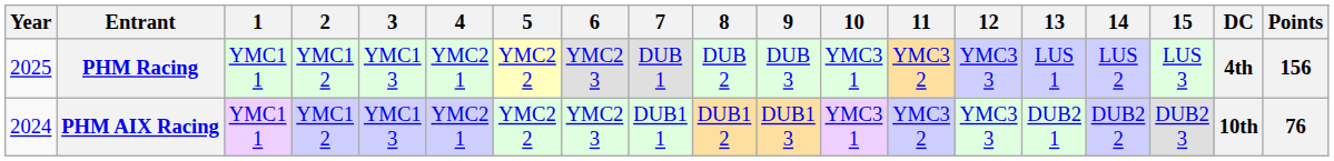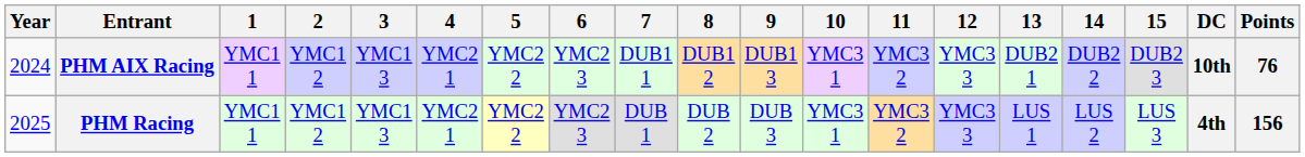 <table class="wikitable" style="text-align:center; font-size:85%">
 <tr>
 <th>Year</th>
 <th>Entrant</th>
 <th>1</th>
 <th>2</th>
 <th>3</th>
 <th>4</th>
 <th>5</th>
 <th>6</th>
 <th>7</th>
 <th>8</th>
 <th>9</th>
 <th>10</th>
 <th>11</th>
 <th>12</th>
 <th>13</th>
 <th>14</th>
 <th>15</th>
 <th>DC</th>
 <th>Points</th>
 </tr>
 <tr>
+<td><a href='#'>2024</a></td>
+<th nowrap><a href='#'>PHM AIX Racing</a></th>
+<td style="background:#EFCFFF;"><a href='#'>YMC1<br>1</a><br></td>
+<td style="background:#CFCFFF;"><a href='#'>YMC1<br>2</a><br></td>
+<td style="background:#CFCFFF;"><a href='#'>YMC1<br>3</a><br></td>
+<td style="background:#CFCFFF;"><a href='#'>YMC2<br>1</a><br></td>
+<td style="background:#DFFFDF;"><a href='#'>YMC2<br>2</a><br></td>
+<td style="background:#DFFFDF;"><a href='#'>YMC2<br>3</a><br></td>
+<td style="background:#DFFFDF;"><a href='#'>DUB1<br>1</a><br></td>
+<td style="background:#FFDF9F;"><a href='#'>DUB1<br>2</a><br></td>
+<td style="background:#FFDF9F;"><a href='#'>DUB1<br>3</a><br></td>
+<td style="background:#EFCFFF;"><a href='#'>YMC3<br>1</a><br></td>
+<td style="background:#CFCFFF;"><a href='#'>YMC3<br>2</a><br></td>
+<td style="background:#DFFFDF;"><a href='#'>YMC3<br>3</a><br></td>
+<td style="background:#DFFFDF;"><a href='#'>DUB2<br>1</a><br></td>
+<td style="background:#CFCFFF;"><a href='#'>DUB2<br>2</a><br></td>
+<td style="background:#DFDFDF;"><a href='#'>DUB2<br>3</a><br></td>
+<th>10th</th>
+<th>76</th>
+</tr>
+<tr>
 <td><a href='#'>2025</a></td>
 <th nowrap><a href='#'>PHM Racing</a></th>
 <td style="background:#DFFFDF;"><a href='#'>YMC1<br>1</a><br></td>
 <td style="background:#DFFFDF;"><a href='#'>YMC1<br>2</a><br></td>
 <td style="background:#DFFFDF;"><a href='#'>YMC1<br>3</a><br></td>
 <td style="background:#DFFFDF;"><a href='#'>YMC2<br>1</a><br></td>
 <td style="background:#FFFFBF;"><a href='#'>YMC2<br>2</a><br></td>
 <td style="background:#DFDFDF;"><a href='#'>YMC2<br>3</a><br></td>
 <td style="background:#DFDFDF;"><a href='#'>DUB<br>1</a><br></td>
 <td style="background:#DFFFDF;"><a href='#'>DUB<br>2</a><br></td>
 <td style="background:#DFFFDF;"><a href='#'>DUB<br>3</a><br></td>
 <td style="background:#DFFFDF;"><a href='#'>YMC3<br>1</a><br></td>
 <td style="background:#FFDF9F;"><a href='#'>YMC3<br>2</a><br></td>
 <td style="background:#CFCFFF;"><a href='#'>YMC3<br>3</a><br></td>
 <td style="background:#CFCFFF;"><a href='#'>LUS<br>1</a><br></td>
 <td style="background:#CFCFFF;"><a href='#'>LUS<br>2</a><br></td>
 <td style="background:#DFFFDF;"><a href='#'>LUS<br>3</a><br></td>
 <th>4th</th>
 <th>156</th>
 </tr>
-<tr>
-<td><a href='#'>2024</a></td>
-<th nowrap><a href='#'>PHM AIX Racing</a></th>
-<td style="background:#EFCFFF;"><a href='#'>YMC1<br>1</a><br></td>
-<td style="background:#CFCFFF;"><a href='#'>YMC1<br>2</a><br></td>
-<td style="background:#CFCFFF;"><a href='#'>YMC1<br>3</a><br></td>
-<td style="background:#CFCFFF;"><a href='#'>YMC2<br>1</a><br></td>
-<td style="background:#DFFFDF;"><a href='#'>YMC2<br>2</a><br></td>
-<td style="background:#DFFFDF;"><a href='#'>YMC2<br>3</a><br></td>
-<td style="background:#DFFFDF;"><a href='#'>DUB1<br>1</a><br></td>
-<td style="background:#FFDF9F;"><a href='#'>DUB1<br>2</a><br></td>
-<td style="background:#FFDF9F;"><a href='#'>DUB1<br>3</a><br></td>
-<td style="background:#EFCFFF;"><a href='#'>YMC3<br>1</a><br></td>
-<td style="background:#CFCFFF;"><a href='#'>YMC3<br>2</a><br></td>
-<td style="background:#DFFFDF;"><a href='#'>YMC3<br>3</a><br></td>
-<td style="background:#DFFFDF;"><a href='#'>DUB2<br>1</a><br></td>
-<td style="background:#CFCFFF;"><a href='#'>DUB2<br>2</a><br></td>
-<td style="background:#DFDFDF;"><a href='#'>DUB2<br>3</a><br></td>
-<th>10th</th>
-<th>76</th>
-</tr>
 </table>
